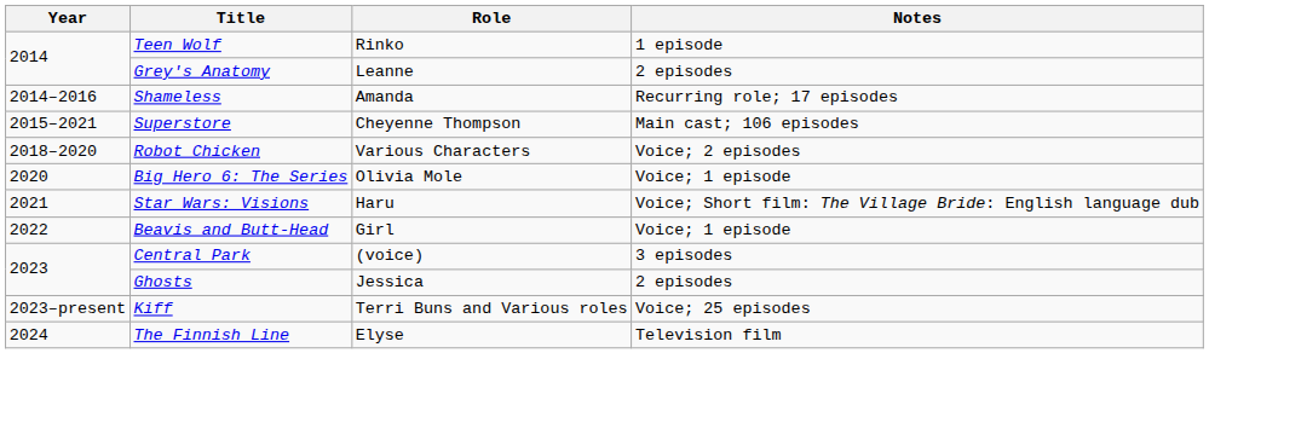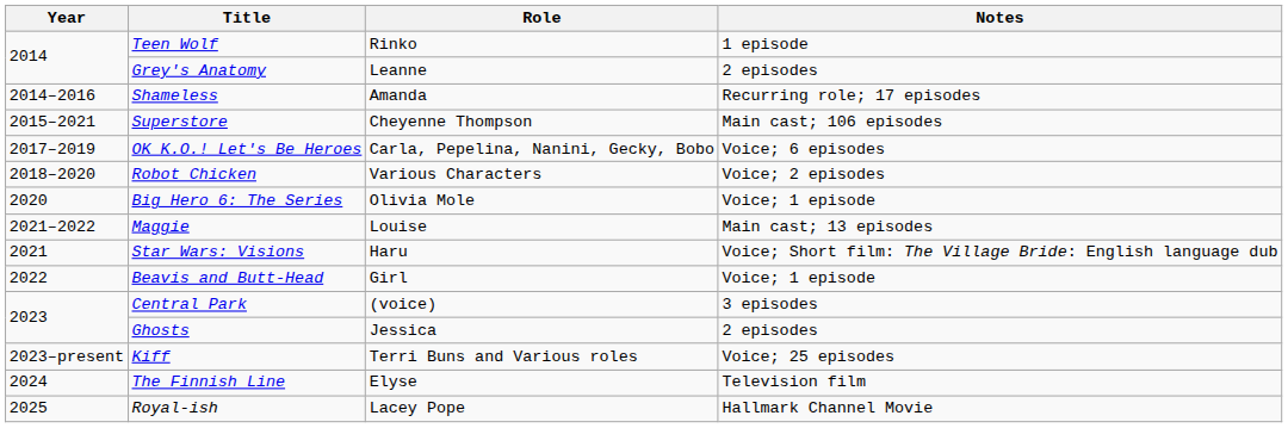 <table class="wikitable sortable">
 <tr>
 <th>Year</th>
 <th>Title</th>
 <th>Role</th>
 <th class="unsortable">Notes</th>
 </tr>
 <tr>
 <td rowspan="2">2014</td>
 <td><em><a href='#'>Teen Wolf</a></em></td>
 <td>Rinko</td>
 <td>1 episode</td>
 </tr>
 <tr>
 <td><em><a href='#'>Grey's Anatomy</a></em></td>
 <td>Leanne</td>
 <td>2 episodes</td>
 </tr>
 <tr>
 <td>2014–2016</td>
 <td><em><a href='#'>Shameless</a></em></td>
 <td>Amanda</td>
 <td>Recurring role; 17 episodes</td>
 </tr>
 <tr>
 <td>2015–2021</td>
 <td><em><a href='#'>Superstore</a></em></td>
 <td>Cheyenne Thompson</td>
 <td>Main cast; 106 episodes</td>
 </tr>
 <tr>
+<td>2017–2019</td>
+<td><em><a href='#'>OK K.O.! Let's Be Heroes</a></em></td>
+<td>Carla, Pepelina, Nanini, Gecky, Bobo</td>
+<td>Voice; 6 episodes</td>
+</tr>
+<tr>
 <td>2018–2020</td>
 <td><em><a href='#'>Robot Chicken</a></em></td>
 <td>Various Characters</td>
 <td>Voice; 2 episodes</td>
 </tr>
 <tr>
 <td>2020</td>
 <td><em><a href='#'>Big Hero 6: The Series</a></em></td>
 <td>Olivia Mole</td>
 <td>Voice; 1 episode</td>
+</tr>
+<tr>
+<td>2021–2022</td>
+<td><em><a href='#'>Maggie</a></em></td>
+<td>Louise</td>
+<td>Main cast; 13 episodes</td>
 </tr>
 <tr>
 <td>2021</td>
 <td><em><a href='#'>Star Wars: Visions</a></em></td>
 <td>Haru</td>
 <td>Voice; Short film: <em>The Village Bride</em>: English language dub</td>
 </tr>
 <tr>
 <td>2022</td>
 <td><em><a href='#'>Beavis and Butt-Head</a></em></td>
 <td>Girl</td>
 <td>Voice; 1 episode</td>
 </tr>
 <tr>
 <td rowspan="2">2023</td>
 <td><em><a href='#'>Central Park</a></em></td>
 <td>(voice)</td>
 <td>3 episodes</td>
 </tr>
 <tr>
 <td><em><a href='#'>Ghosts</a></em></td>
 <td>Jessica</td>
 <td>2 episodes</td>
 </tr>
 <tr>
 <td>2023–present</td>
 <td><em><a href='#'>Kiff</a></em></td>
 <td>Terri Buns and Various roles</td>
 <td>Voice; 25 episodes</td>
 </tr>
 <tr>
 <td>2024</td>
 <td><em><a href='#'>The Finnish Line</a></em></td>
 <td>Elyse</td>
 <td>Television film</td>
 </tr>
+<tr>
+<td>2025</td>
+<td><em>Royal-ish</em></td>
+<td>Lacey Pope</td>
+<td>Hallmark Channel Movie</td>
+</tr>
 </table>
